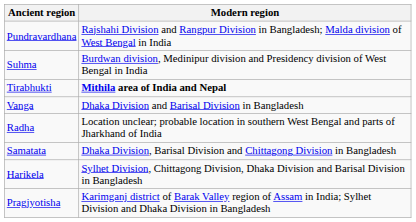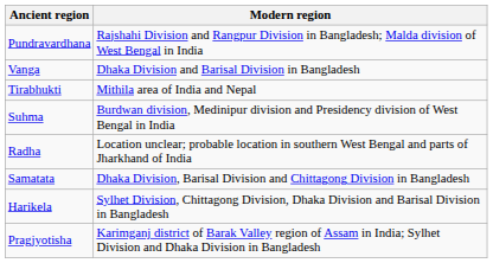 <table class="wikitable">
 <tr>
 <th>Ancient region</th>
 <th>Modern region</th>
 </tr>
 <tr>
 <td><a href='#'>Pundravardhana</a></td>
 <td><a href='#'>Rajshahi Division</a> and <a href='#'>Rangpur Division</a> in Bangladesh; <a href='#'>Malda division</a> of <a href='#'>West Bengal</a> in India</td>
 </tr>
 <tr>
-<td><a href='#'>Suhma</a></td>
-<td><a href='#'>Burdwan division</a>, Medinipur division and Presidency division of West Bengal in India</td>
+<td><a href='#'>Vanga</a></td>
+<td><a href='#'>Dhaka Division</a> and <a href='#'>Barisal Division</a> in Bangladesh</td>
 </tr>
 <tr>
 <td><a href='#'>Tirabhukti</a></td>
-<td><strong><a href='#'>Mithila</a> area of India and Nepal</strong></td>
+<td><a href='#'>Mithila</a> area of India and Nepal</td>
 </tr>
 <tr>
-<td><a href='#'>Vanga</a></td>
-<td><a href='#'>Dhaka Division</a> and <a href='#'>Barisal Division</a> in Bangladesh</td>
+<td><a href='#'>Suhma</a></td>
+<td><a href='#'>Burdwan division</a>, Medinipur division and Presidency division of West Bengal in India</td>
 </tr>
 <tr>
 <td><a href='#'>Radha</a></td>
 <td>Location unclear; probable location in southern West Bengal and parts of Jharkhand of India</td>
 </tr>
 <tr>
 <td><a href='#'>Samatata</a></td>
 <td><a href='#'>Dhaka Division</a>, Barisal Division and <a href='#'>Chittagong Division</a> in Bangladesh</td>
 </tr>
 <tr>
 <td><a href='#'>Harikela</a></td>
 <td><a href='#'>Sylhet Division</a>, Chittagong Division, Dhaka Division and Barisal Division in Bangladesh</td>
 </tr>
 <tr>
 <td><a href='#'>Pragjyotisha</a></td>
 <td><a href='#'>Karimganj district</a> of <a href='#'>Barak Valley</a> region of <a href='#'>Assam</a> in India; Sylhet Division and Dhaka Division in Bangladesh</td>
 </tr>
 </table>
